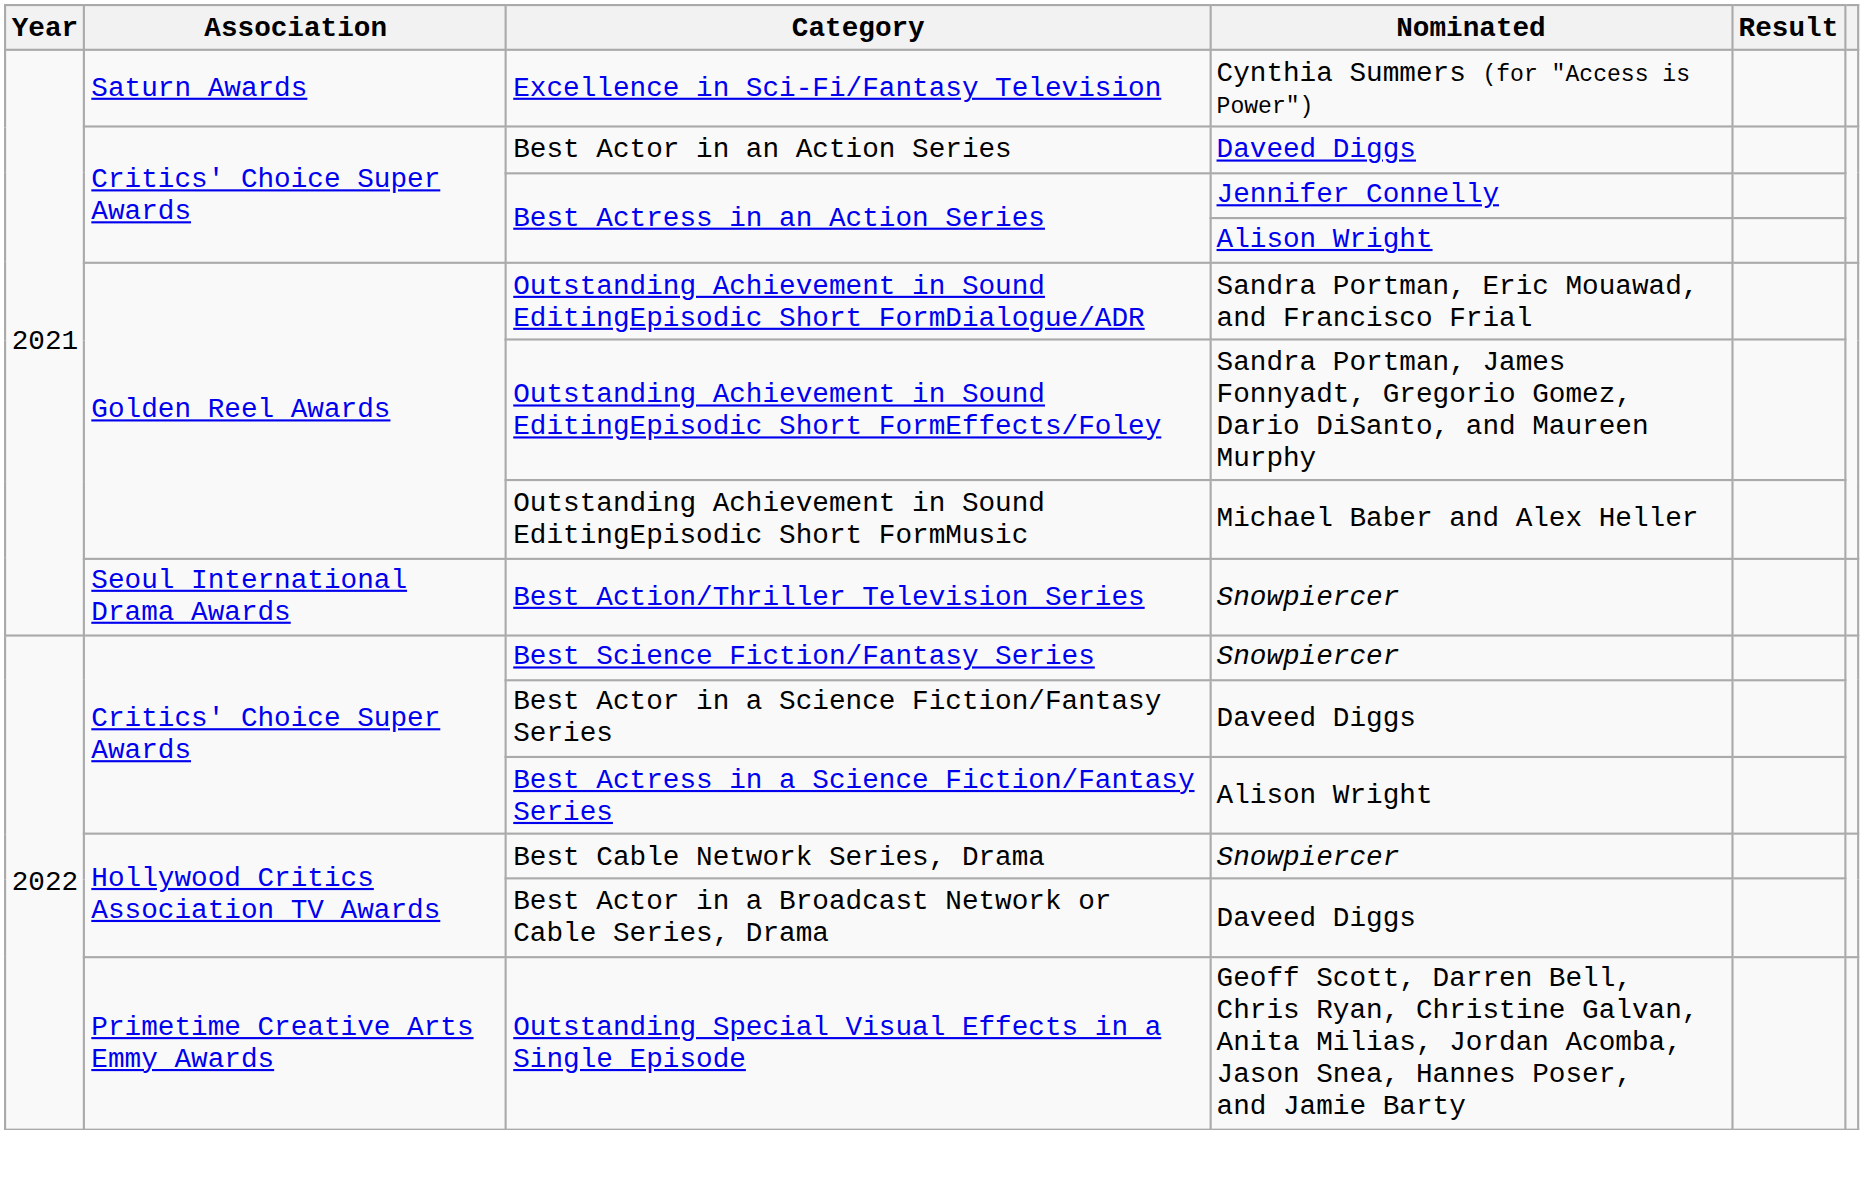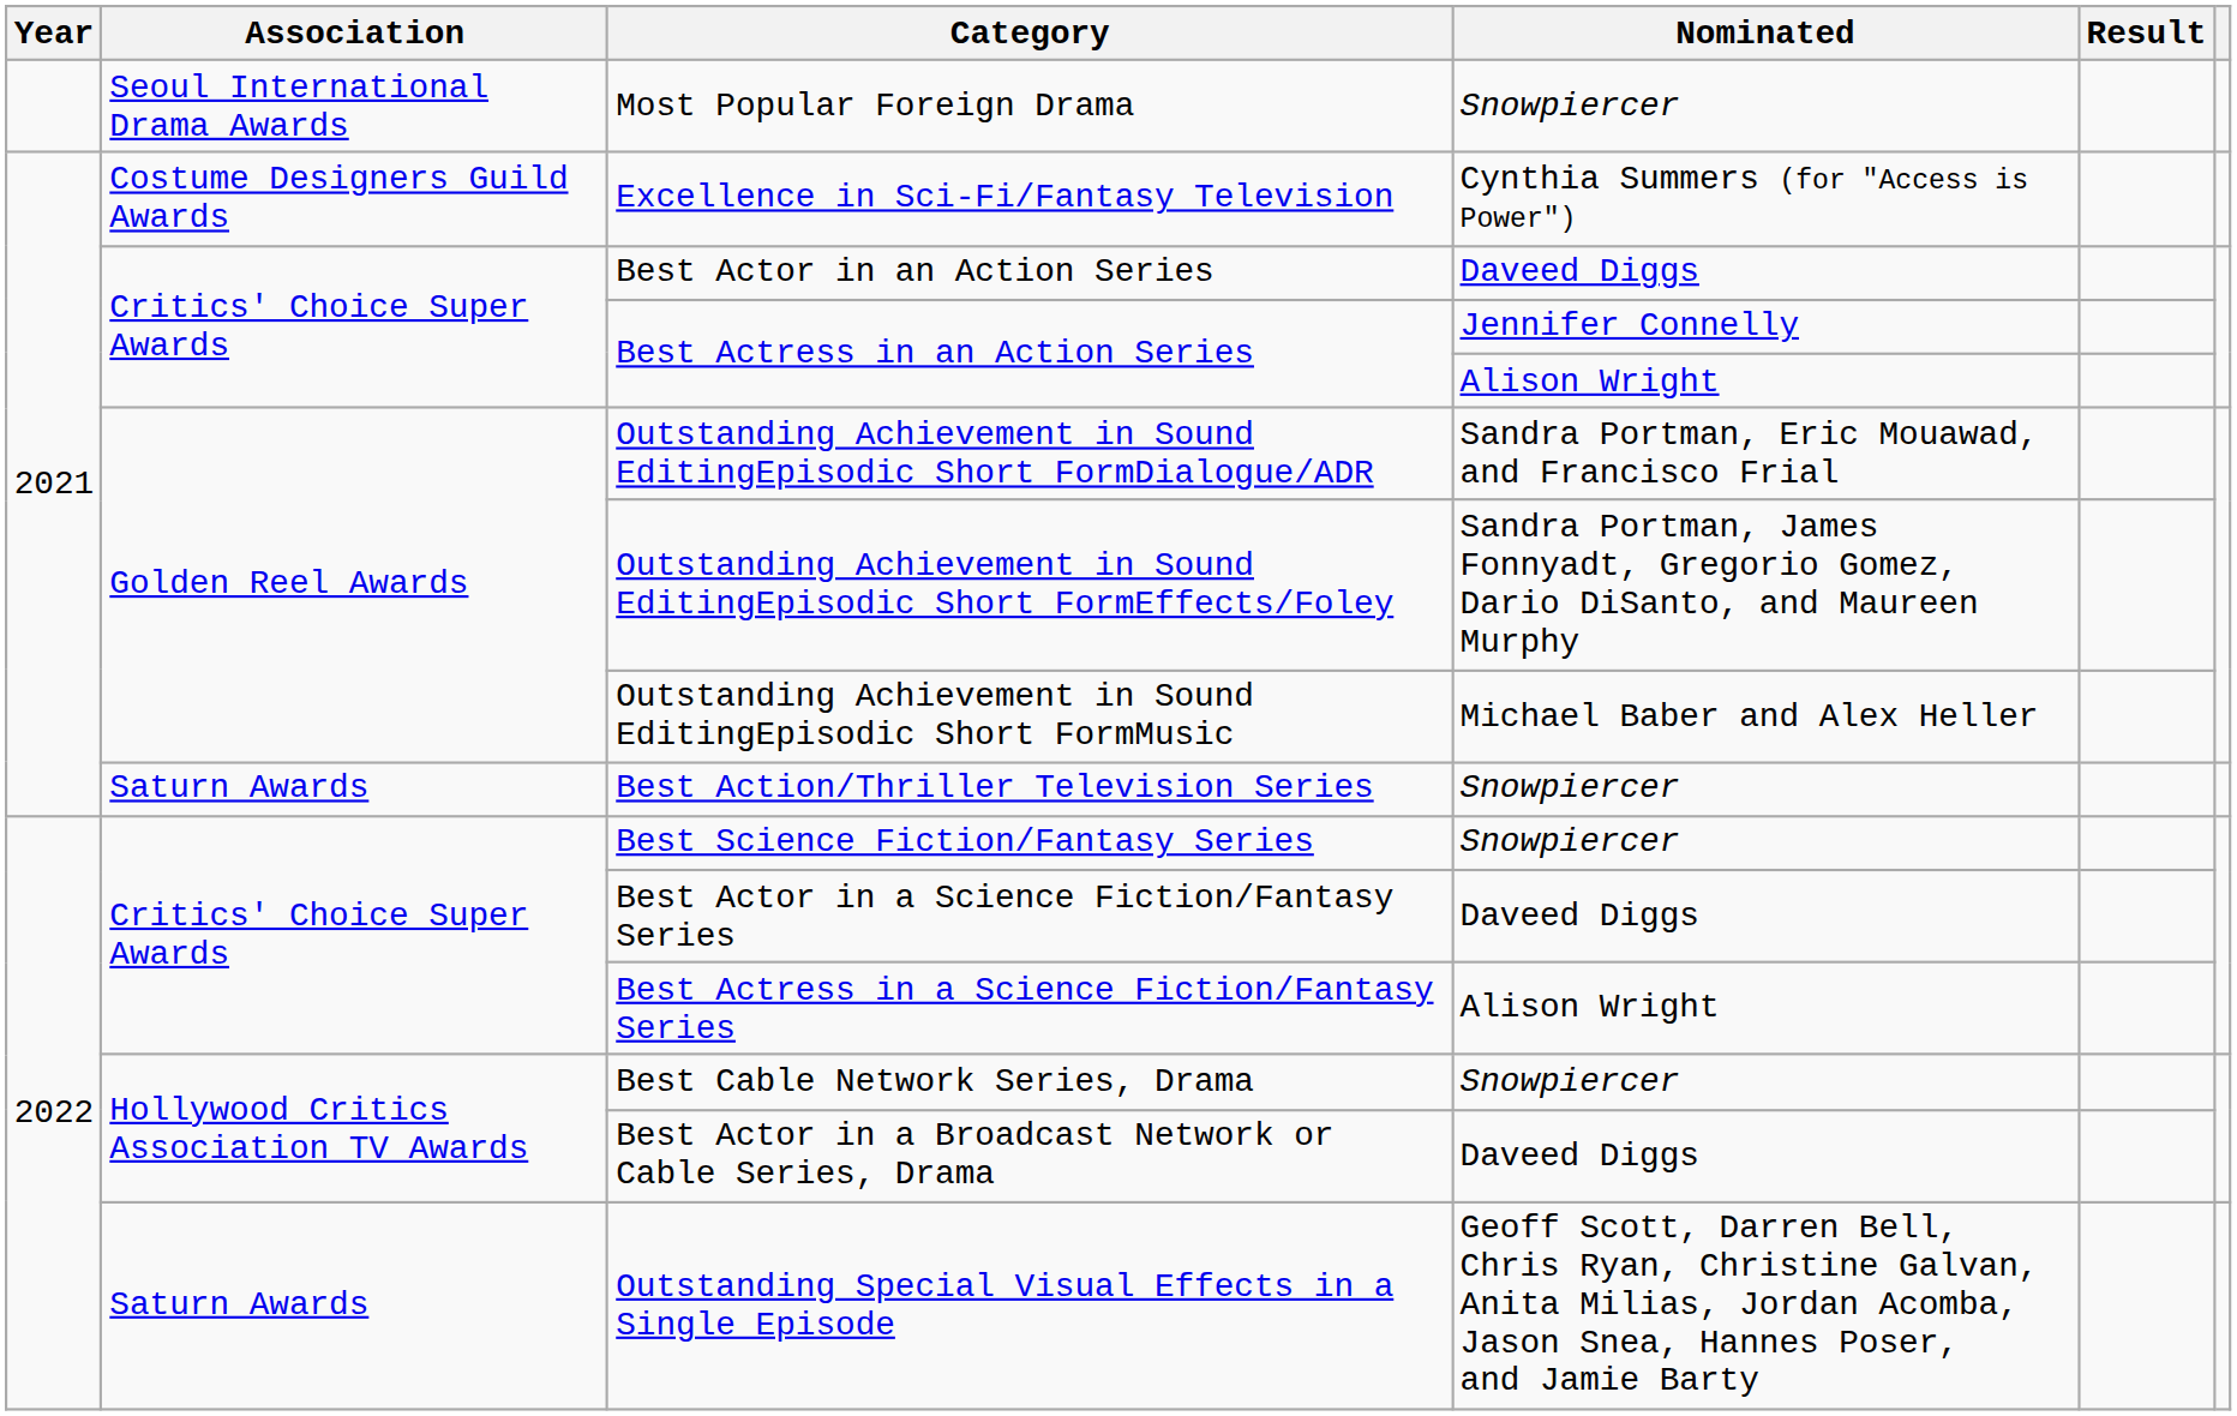 <table class="wikitable sortable">
 <tr>
 <th>Year</th>
 <th>Association</th>
 <th>Category</th>
 <th>Nominated</th>
 <th>Result</th>
 <th></th>
 </tr>
 <tr>
+<td></td>
+<td><a href='#'>Seoul International Drama Awards</a></td>
+<td>Most Popular Foreign Drama</td>
+<td><em>Snowpiercer</em></td>
+<td></td>
+<td align="center"></td>
+</tr>
+<tr>
 <td rowspan="8" style="text-align:center;">2021</td>
-<td><a href='#'>Saturn Awards</a></td>
+<td><a href='#'>Costume Designers Guild Awards</a></td>
 <td><a href='#'>Excellence in Sci-Fi/Fantasy Television</a></td>
 <td>Cynthia Summers <small>(for "Access is Power")</small></td>
 <td></td>
 <td align="center"></td>
 </tr>
 <tr>
 <td rowspan="3"><a href='#'>Critics' Choice Super Awards</a></td>
 <td>Best Actor in an Action Series</td>
 <td><a href='#'>Daveed Diggs</a></td>
 <td></td>
 <td rowspan="3" align="center"> <br> </td>
 </tr>
 <tr>
 <td rowspan="2"><a href='#'>Best Actress in an Action Series</a></td>
 <td><a href='#'>Jennifer Connelly</a></td>
 <td></td>
 </tr>
 <tr>
 <td><a href='#'>Alison Wright</a></td>
 <td></td>
 </tr>
 <tr>
 <td rowspan="3"><a href='#'>Golden Reel Awards</a></td>
 <td><a href='#'>Outstanding Achievement in Sound EditingEpisodic Short FormDialogue/ADR</a></td>
 <td>Sandra Portman, Eric Mouawad, <br> and Francisco Frial </td>
 <td></td>
 <td rowspan="3" align="center"></td>
 </tr>
 <tr>
 <td><a href='#'>Outstanding Achievement in Sound EditingEpisodic Short FormEffects/Foley</a></td>
 <td>Sandra Portman, James Fonnyadt, Gregorio Gomez, <br> Dario DiSanto, and Maureen Murphy </td>
 <td></td>
 </tr>
 <tr>
 <td>Outstanding Achievement in Sound EditingEpisodic Short FormMusic</td>
 <td>Michael Baber and Alex Heller </td>
 <td></td>
 </tr>
 <tr>
-<td><a href='#'>Seoul International Drama Awards</a></td>
+<td><a href='#'>Saturn Awards</a></td>
 <td><a href='#'>Best Action/Thriller Television Series</a></td>
 <td><em>Snowpiercer</em></td>
 <td></td>
 <td align="center"></td>
 </tr>
 <tr>
 <td rowspan="6" style="text-align:center;">2022</td>
 <td rowspan="3"><a href='#'>Critics' Choice Super Awards</a></td>
 <td><a href='#'>Best Science Fiction/Fantasy Series</a></td>
 <td><em>Snowpiercer</em></td>
 <td></td>
 <td rowspan="3" align="center"> <br> </td>
 </tr>
 <tr>
 <td>Best Actor in a Science Fiction/Fantasy Series</td>
 <td>Daveed Diggs</td>
 <td></td>
 </tr>
 <tr>
 <td><a href='#'>Best Actress in a Science Fiction/Fantasy Series</a></td>
 <td>Alison Wright</td>
 <td></td>
 </tr>
 <tr>
 <td rowspan="2"><a href='#'>Hollywood Critics Association TV Awards</a></td>
 <td>Best Cable Network Series, Drama</td>
 <td><em>Snowpiercer</em></td>
 <td></td>
 <td rowspan="2" align="center"></td>
 </tr>
 <tr>
 <td>Best Actor in a Broadcast Network or Cable Series, Drama</td>
 <td>Daveed Diggs</td>
 <td></td>
 </tr>
 <tr>
-<td><a href='#'>Primetime Creative Arts Emmy Awards</a></td>
+<td><a href='#'>Saturn Awards</a></td>
 <td><a href='#'>Outstanding Special Visual Effects in a Single Episode</a></td>
 <td>Geoff Scott, Darren Bell, Chris Ryan, Christine Galvan, <br> Anita Milias, Jordan Acomba, Jason Snea, Hannes Poser, <br> and Jamie Barty </td>
 <td></td>
 <td align="center"></td>
 </tr>
 </table>
